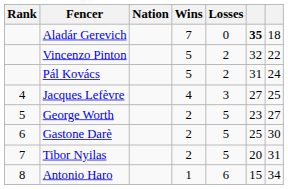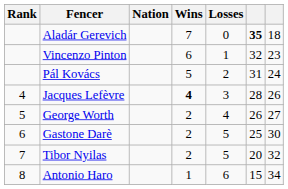 <table class="wikitable sortable" style="text-align: center;">
 <tr>
 <th>Rank</th>
 <th>Fencer</th>
 <th>Nation</th>
 <th>Wins</th>
 <th>Losses</th>
 <th></th>
 <th></th>
 </tr>
 <tr>
 <td></td>
 <td align=left><a href='#'>Aladár Gerevich</a></td>
 <td align=left></td>
 <td>7</td>
 <td>0</td>
 <td><strong>35</strong></td>
 <td>18</td>
 </tr>
 <tr>
 <td></td>
 <td align=left><a href='#'>Vincenzo Pinton</a></td>
 <td align=left></td>
-<td>5</td>
-<td>2</td>
+<td>6</td>
+<td>1</td>
 <td>32</td>
-<td>22</td>
+<td>23</td>
 </tr>
 <tr>
 <td></td>
 <td align=left><a href='#'>Pál Kovács</a></td>
 <td align=left></td>
 <td>5</td>
 <td>2</td>
 <td>31</td>
 <td>24</td>
 </tr>
 <tr>
 <td>4</td>
 <td align=left><a href='#'>Jacques Lefèvre</a></td>
 <td align=left></td>
-<td>4</td>
+<td><strong>4</strong></td>
 <td>3</td>
-<td>27</td>
-<td>25</td>
+<td>28</td>
+<td>26</td>
 </tr>
 <tr>
 <td>5</td>
 <td align=left><a href='#'>George Worth</a></td>
 <td align=left></td>
 <td>2</td>
-<td>5</td>
-<td>23</td>
+<td>4</td>
+<td>26</td>
 <td>27</td>
 </tr>
 <tr>
 <td>6</td>
 <td align=left><a href='#'>Gastone Darè</a></td>
 <td align=left></td>
 <td>2</td>
 <td>5</td>
 <td>25</td>
 <td>30</td>
 </tr>
 <tr>
 <td>7</td>
 <td align=left><a href='#'>Tibor Nyilas</a></td>
 <td align=left></td>
 <td>2</td>
 <td>5</td>
 <td>20</td>
-<td>31</td>
+<td>32</td>
 </tr>
 <tr>
 <td>8</td>
 <td align=left><a href='#'>Antonio Haro</a></td>
 <td align=left></td>
 <td>1</td>
 <td>6</td>
 <td>15</td>
 <td>34</td>
 </tr>
 </table>
